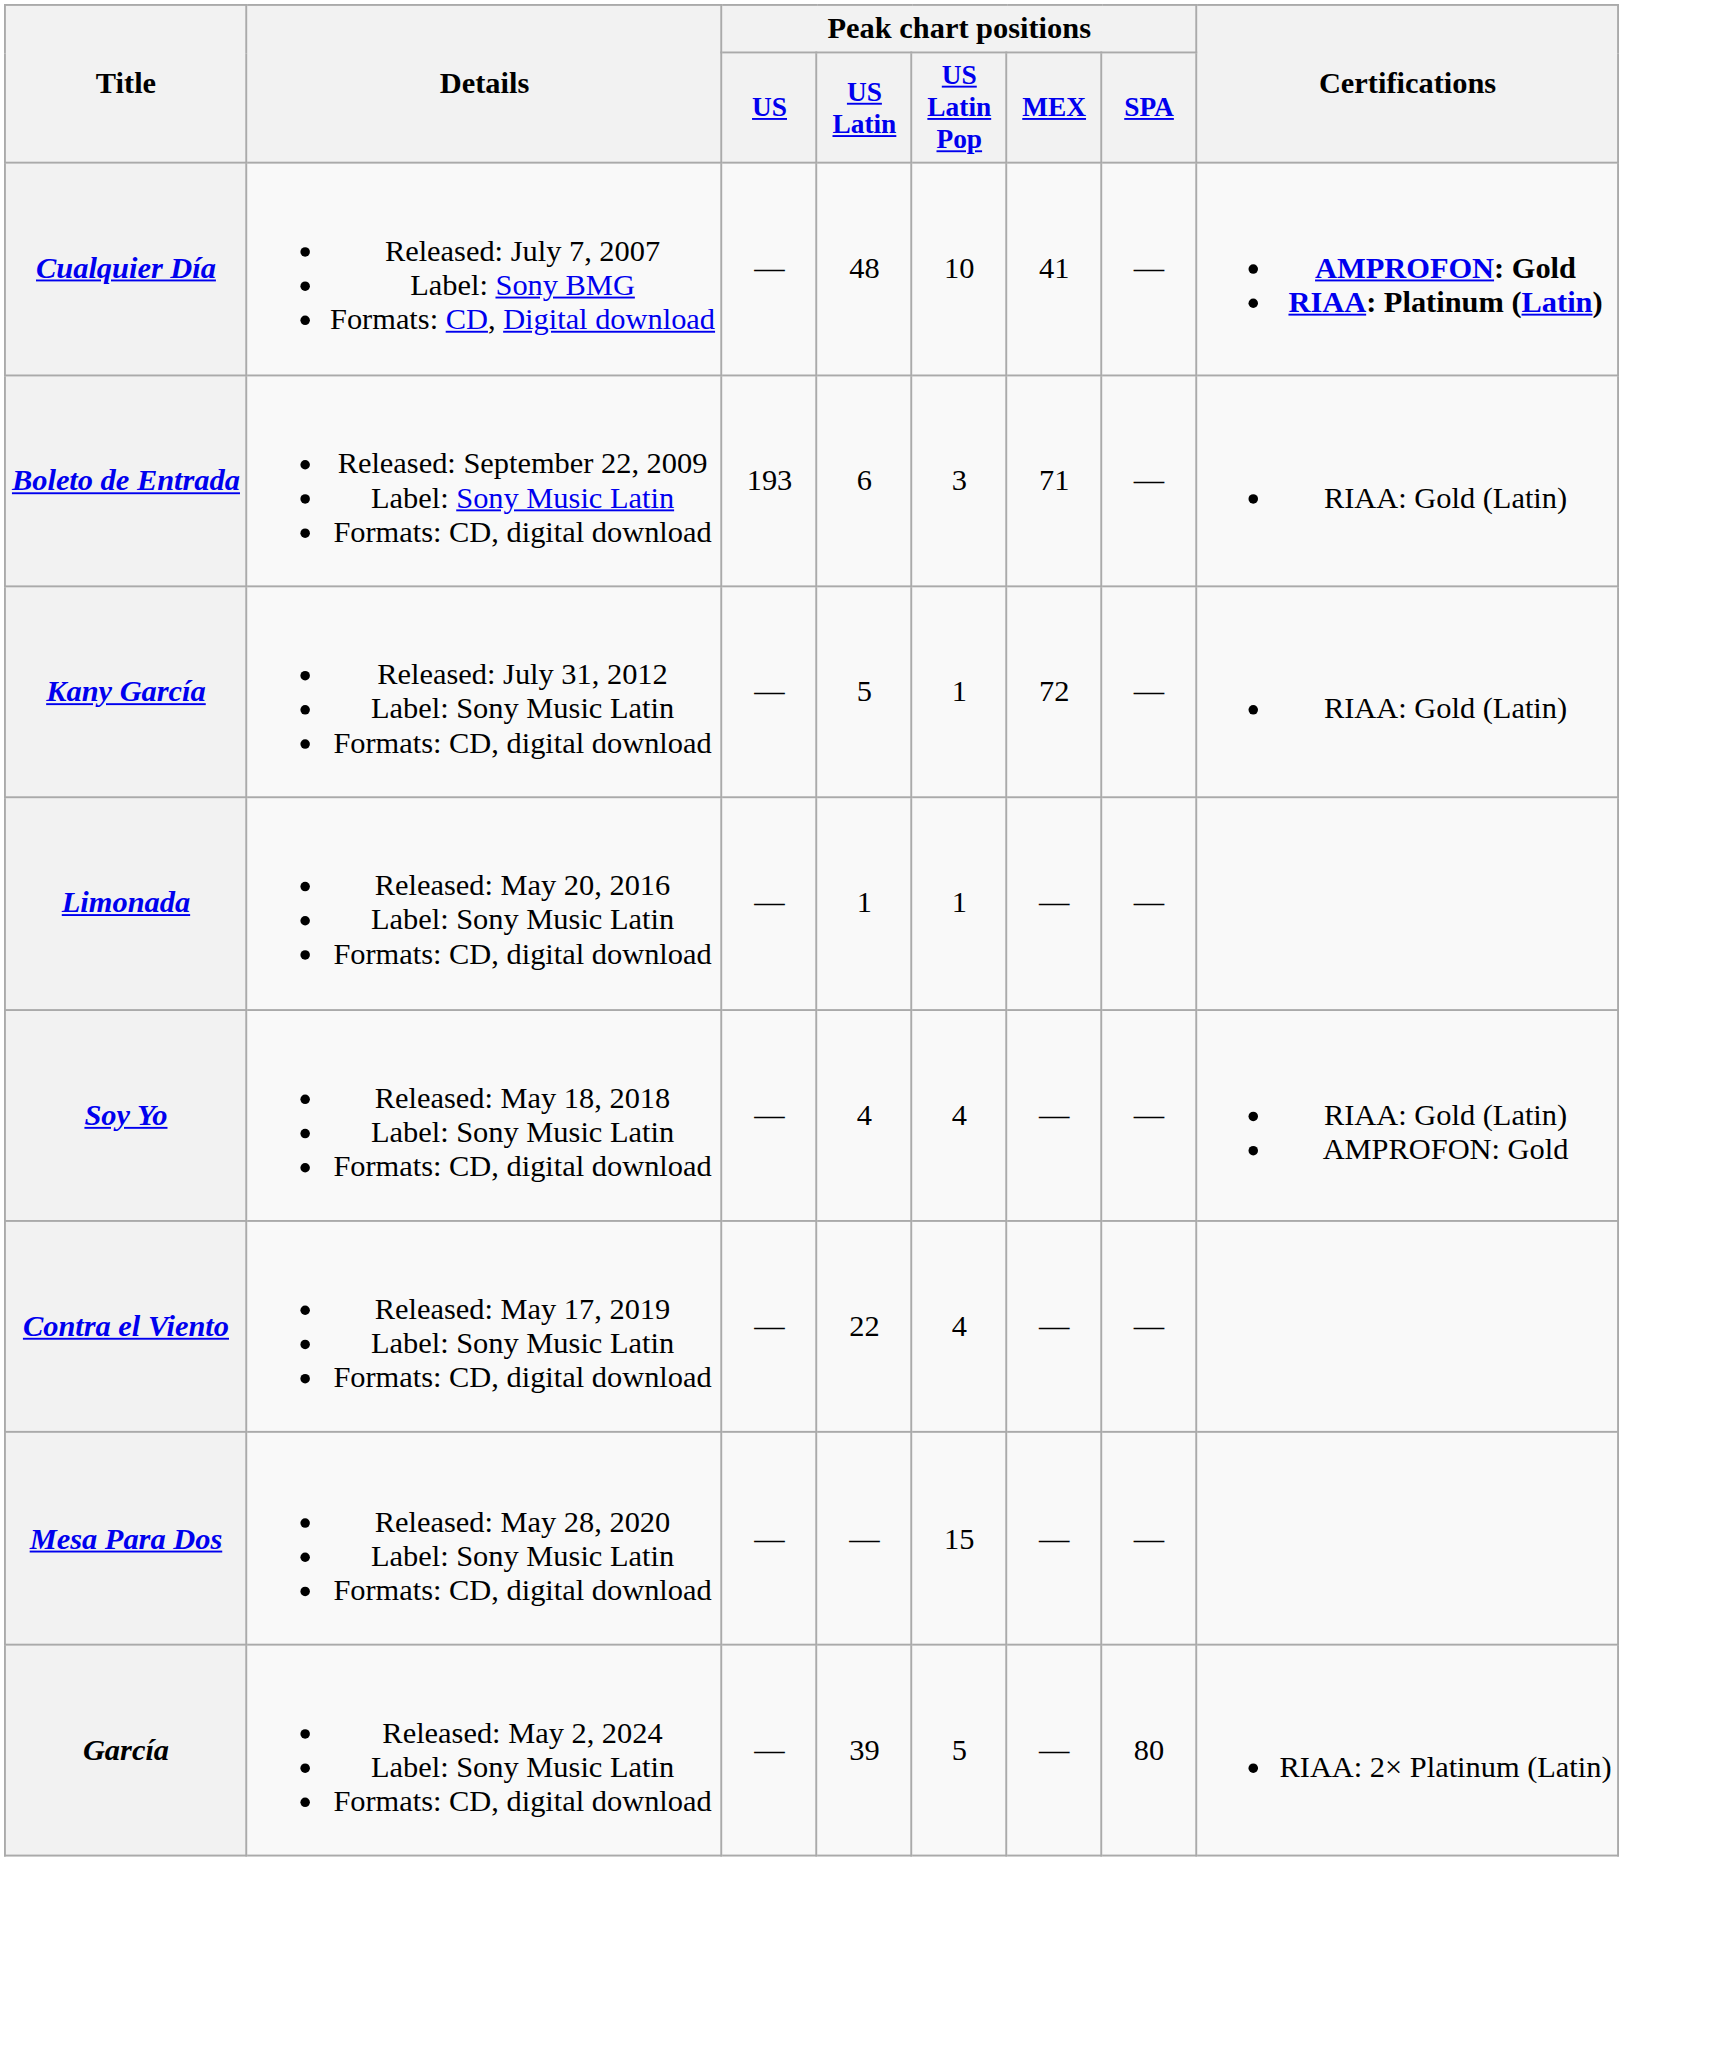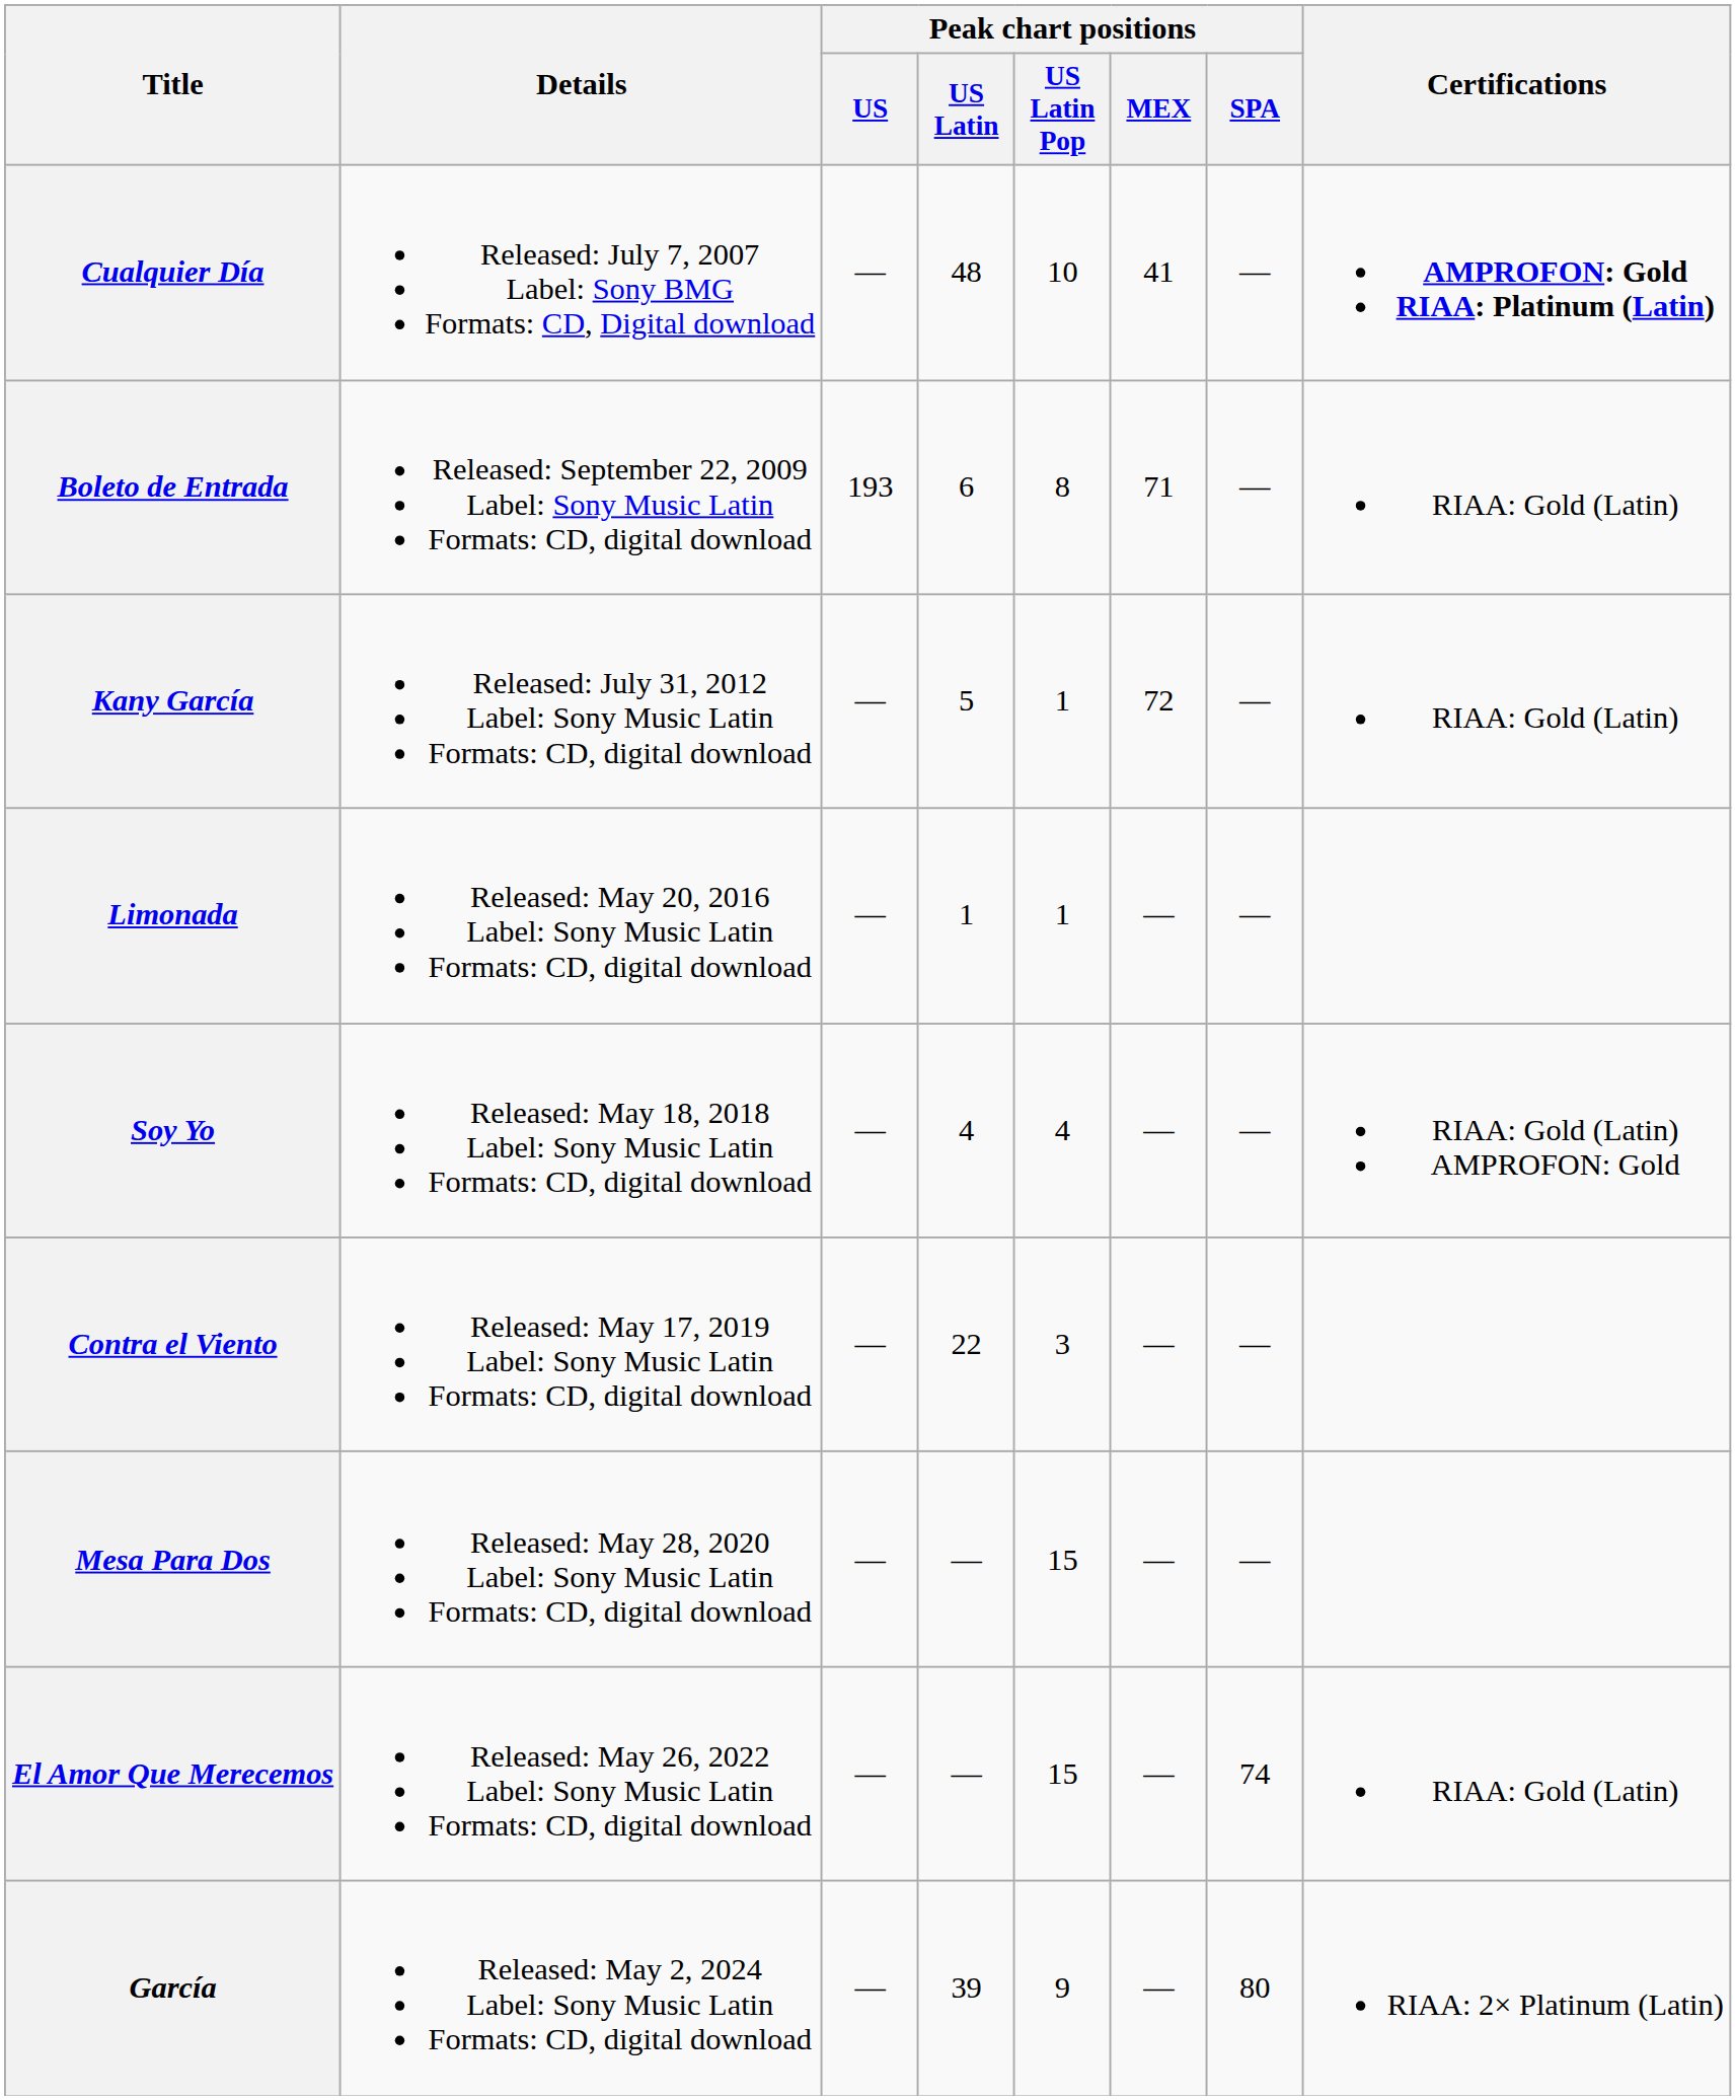 <table class="wikitable plainrowheaders" style="text-align:center;">
 <tr>
 <th scope="col" rowspan="2">Title</th>
 <th scope="col" rowspan="2">Details</th>
 <th scope="col" colspan="5">Peak chart positions</th>
 <th scope="col" rowspan="2">Certifications</th>
 </tr>
 <tr>
 <th scope="col" style="width:3em;font-size:90%"><a href='#'>US</a><br></th>
 <th scope="col" style="width:3em;font-size:90%"><a href='#'>US<br>Latin</a><br></th>
 <th scope="col" style="width:3em;font-size:90%"><a href='#'>US<br>Latin<br>Pop</a><br></th>
 <th scope="col" style="width:3em;font-size:90%"><a href='#'>MEX</a><br></th>
 <th scope="col" style="width:3em;font-size:90%"><a href='#'>SPA</a><br></th>
 </tr>
 <tr>
 <th scope="row"><em><a href='#'>Cualquier Día</a></em></th>
 <td><br><ul><li>Released: July 7, 2007</li><li>Label: <a href='#'>Sony BMG</a></li><li>Formats: <a href='#'>CD</a>, <a href='#'>Digital download</a></li></ul></td>
 <td>—</td>
 <td>48</td>
 <td>10</td>
 <td>41</td>
 <td>—</td>
 <td><strong><br><ul><li><a href='#'>AMPROFON</a>: Gold</li><li><a href='#'>RIAA</a>: Platinum (<a href='#'>Latin</a>)</li></ul></strong></td>
 </tr>
 <tr>
 <th scope="row"><em><a href='#'>Boleto de Entrada</a></em></th>
 <td><br><ul><li>Released: September 22, 2009</li><li>Label: <a href='#'>Sony Music Latin</a></li><li>Formats: CD, digital download</li></ul></td>
 <td>193</td>
 <td>6</td>
-<td>3</td>
+<td>8</td>
 <td>71</td>
 <td>—</td>
 <td><br><ul><li>RIAA: Gold (Latin)</li></ul></td>
 </tr>
 <tr>
 <th scope="row"><em><a href='#'>Kany García</a></em></th>
 <td><br><ul><li>Released: July 31, 2012</li><li>Label: Sony Music Latin</li><li>Formats: CD, digital download</li></ul></td>
 <td>—</td>
 <td>5</td>
 <td>1</td>
 <td>72</td>
 <td>—</td>
 <td><br><ul><li>RIAA: Gold (Latin)</li></ul></td>
 </tr>
 <tr>
 <th scope="row"><em><a href='#'>Limonada</a></em></th>
 <td><br><ul><li>Released: May 20, 2016</li><li>Label: Sony Music Latin</li><li>Formats: CD, digital download</li></ul></td>
 <td>—</td>
 <td>1</td>
 <td>1</td>
 <td>—</td>
 <td>—</td>
 <td></td>
 </tr>
 <tr>
 <th scope="row"><em><a href='#'>Soy Yo</a></em></th>
 <td><br><ul><li>Released: May 18, 2018</li><li>Label: Sony Music Latin</li><li>Formats: CD, digital download</li></ul></td>
 <td>—</td>
 <td>4</td>
 <td>4</td>
 <td>—</td>
 <td>—</td>
 <td><br><ul><li>RIAA: Gold (Latin)</li><li>AMPROFON: Gold</li></ul></td>
 </tr>
 <tr>
 <th scope="row"><em><a href='#'>Contra el Viento</a></em></th>
 <td><br><ul><li>Released: May 17, 2019</li><li>Label: Sony Music Latin</li><li>Formats: CD, digital download</li></ul></td>
 <td>—</td>
 <td>22</td>
-<td>4</td>
+<td>3</td>
 <td>—</td>
 <td>—</td>
 <td></td>
 </tr>
 <tr>
 <th scope="row"><em><a href='#'>Mesa Para Dos</a></em></th>
 <td><br><ul><li>Released: May 28, 2020</li><li>Label: Sony Music Latin</li><li>Formats: CD, digital download</li></ul></td>
 <td>—</td>
 <td>—</td>
 <td>15</td>
 <td>—</td>
 <td>—</td>
 <td></td>
 </tr>
 <tr>
+<th scope="row"><em><a href='#'>El Amor Que Merecemos</a></em></th>
+<td><br><ul><li>Released: May 26, 2022</li><li>Label: Sony Music Latin</li><li>Formats: CD, digital download</li></ul></td>
+<td>—</td>
+<td>—</td>
+<td>15</td>
+<td>—</td>
+<td>74</td>
+<td><br><ul><li>RIAA: Gold (Latin)</li></ul></td>
+</tr>
+<tr>
 <th scope="row"><em>García</em></th>
 <td><br><ul><li>Released: May 2, 2024</li><li>Label: Sony Music Latin</li><li>Formats: CD, digital download</li></ul></td>
 <td>—</td>
 <td>39</td>
-<td>5</td>
+<td>9</td>
 <td>—</td>
 <td>80</td>
 <td><br><ul><li>RIAA: 2× Platinum (Latin)</li></ul></td>
 </tr>
 </table>
